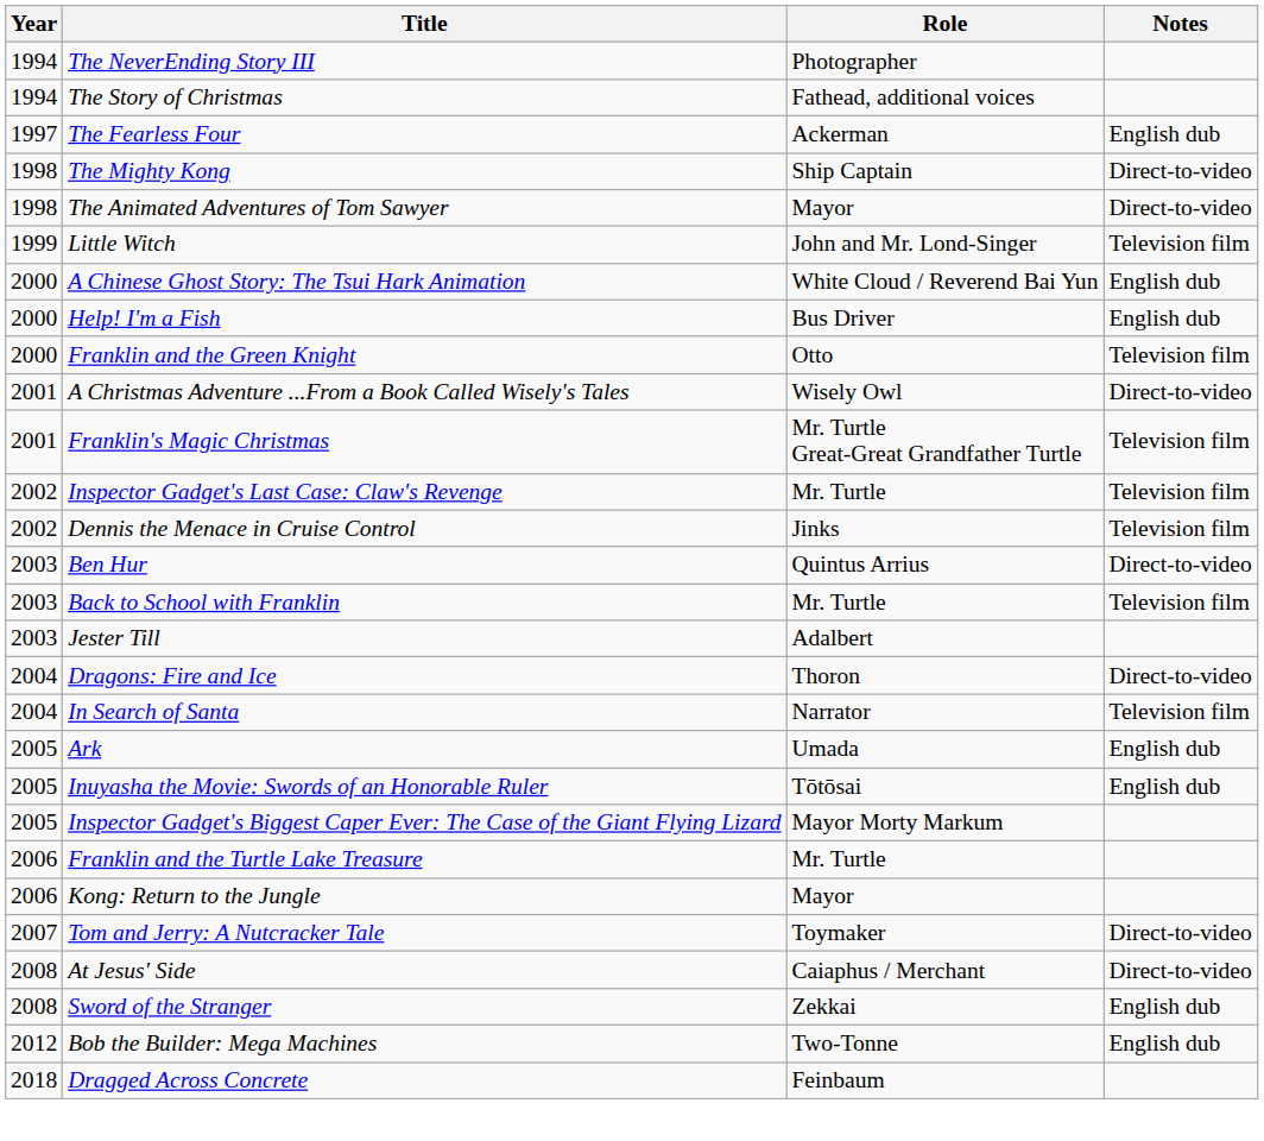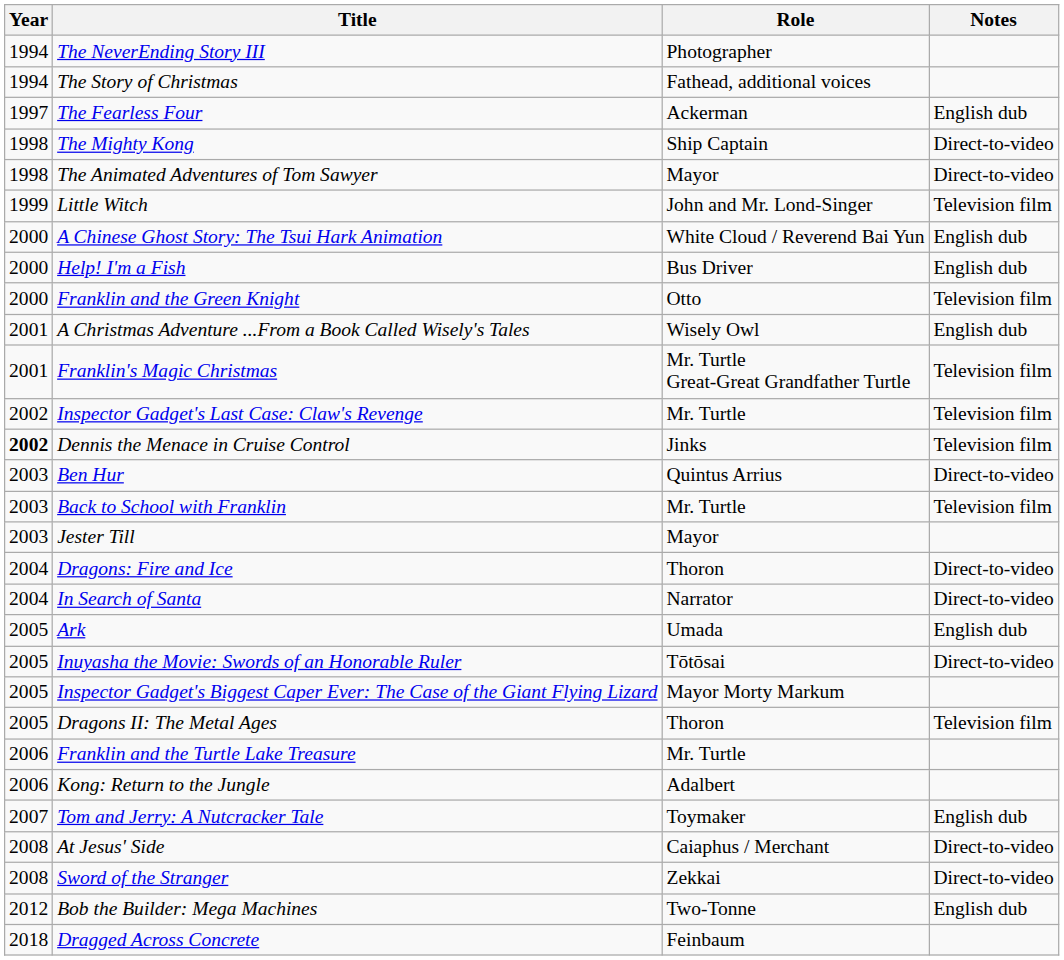 <table class="wikitable sortable">
 <tr>
 <th>Year</th>
 <th>Title</th>
 <th>Role</th>
 <th class="unsortable">Notes</th>
 </tr>
 <tr>
 <td>1994</td>
 <td data-sort-value="NeverEnding Story III, The"><em><a href='#'>The NeverEnding Story III</a></em></td>
 <td>Photographer</td>
 <td></td>
 </tr>
 <tr>
 <td>1994</td>
 <td data-sort-value="Story of Christmas, The"><em>The Story of Christmas</em></td>
 <td>Fathead, additional voices</td>
 <td></td>
 </tr>
 <tr>
 <td>1997</td>
 <td data-sort-value="Fearless Four, The"><em><a href='#'>The Fearless Four</a></em></td>
 <td>Ackerman</td>
 <td>English dub</td>
 </tr>
 <tr>
 <td>1998</td>
 <td data-sort-value="Mighty Kong, The"><em><a href='#'>The Mighty Kong</a></em></td>
 <td>Ship Captain</td>
 <td>Direct-to-video</td>
 </tr>
 <tr>
 <td>1998</td>
 <td data-sort-value="Animated Adventures of Tom Sawyer, The"><em>The Animated Adventures of Tom Sawyer</em></td>
 <td>Mayor</td>
 <td>Direct-to-video</td>
 </tr>
 <tr>
 <td>1999</td>
 <td><em>Little Witch</em></td>
 <td>John and Mr. Lond-Singer</td>
 <td>Television film</td>
 </tr>
 <tr>
 <td>2000</td>
 <td data-sort-value="Chinese Ghost Story: The Tsui Hark Animation, A"><em><a href='#'>A Chinese Ghost Story: The Tsui Hark Animation</a></em></td>
 <td>White Cloud / Reverend Bai Yun</td>
 <td>English dub</td>
 </tr>
 <tr>
 <td>2000</td>
 <td><em><a href='#'>Help! I'm a Fish</a></em></td>
 <td>Bus Driver</td>
 <td>English dub</td>
 </tr>
 <tr>
 <td>2000</td>
 <td><em><a href='#'>Franklin and the Green Knight</a></em></td>
 <td>Otto</td>
 <td>Television film</td>
 </tr>
 <tr>
 <td>2001</td>
 <td data-sort-value="Christmas Adventure ...From a Book Called Wisely's Tales, A"><em>A Christmas Adventure ...From a Book Called Wisely's Tales</em></td>
 <td>Wisely Owl</td>
-<td>Direct-to-video</td>
+<td>English dub</td>
 </tr>
 <tr>
 <td>2001</td>
 <td><em><a href='#'>Franklin's Magic Christmas</a></em></td>
 <td>Mr. Turtle<br>Great-Great Grandfather Turtle</td>
 <td>Television film</td>
 </tr>
 <tr>
 <td>2002</td>
 <td><em><a href='#'>Inspector Gadget's Last Case: Claw's Revenge</a></em></td>
 <td>Mr. Turtle</td>
 <td>Television film</td>
 </tr>
 <tr>
-<td>2002</td>
+<td><strong>2002</strong></td>
 <td><em>Dennis the Menace in Cruise Control</em></td>
 <td>Jinks</td>
 <td>Television film</td>
 </tr>
 <tr>
 <td>2003</td>
 <td><em><a href='#'>Ben Hur</a></em></td>
 <td>Quintus Arrius</td>
 <td>Direct-to-video</td>
 </tr>
 <tr>
 <td>2003</td>
 <td><em><a href='#'>Back to School with Franklin</a></em></td>
 <td>Mr. Turtle</td>
 <td>Television film</td>
 </tr>
 <tr>
 <td>2003</td>
 <td><em>Jester Till</em></td>
-<td>Adalbert</td>
+<td>Mayor</td>
 <td></td>
 </tr>
 <tr>
 <td>2004</td>
 <td><em><a href='#'>Dragons: Fire and Ice</a></em></td>
 <td>Thoron</td>
 <td>Direct-to-video</td>
 </tr>
 <tr>
 <td>2004</td>
 <td><em><a href='#'>In Search of Santa</a></em></td>
 <td>Narrator</td>
-<td>Television film</td>
+<td>Direct-to-video</td>
 </tr>
 <tr>
 <td>2005</td>
 <td><em><a href='#'>Ark</a></em></td>
 <td>Umada</td>
 <td>English dub</td>
 </tr>
 <tr>
 <td>2005</td>
 <td><em><a href='#'>Inuyasha the Movie: Swords of an Honorable Ruler</a></em></td>
 <td>Tōtōsai</td>
-<td>English dub</td>
+<td>Direct-to-video</td>
 </tr>
 <tr>
 <td>2005</td>
 <td><em><a href='#'>Inspector Gadget's Biggest Caper Ever: The Case of the Giant Flying Lizard</a></em></td>
 <td>Mayor Morty Markum</td>
 <td></td>
+</tr>
+<tr>
+<td>2005</td>
+<td><em>Dragons II: The Metal Ages</em></td>
+<td>Thoron</td>
+<td>Television film</td>
 </tr>
 <tr>
 <td>2006</td>
 <td><em><a href='#'>Franklin and the Turtle Lake Treasure</a></em></td>
 <td>Mr. Turtle</td>
 <td></td>
 </tr>
 <tr>
 <td>2006</td>
 <td><em>Kong: Return to the Jungle</em></td>
-<td>Mayor</td>
+<td>Adalbert</td>
 <td></td>
 </tr>
 <tr>
 <td>2007</td>
 <td><em><a href='#'>Tom and Jerry: A Nutcracker Tale</a></em></td>
 <td>Toymaker</td>
-<td>Direct-to-video</td>
+<td>English dub</td>
 </tr>
 <tr>
 <td>2008</td>
 <td><em>At Jesus' Side</em></td>
 <td>Caiaphus / Merchant</td>
 <td>Direct-to-video</td>
 </tr>
 <tr>
 <td>2008</td>
 <td><em><a href='#'>Sword of the Stranger</a></em></td>
 <td>Zekkai</td>
-<td>English dub</td>
+<td>Direct-to-video</td>
 </tr>
 <tr>
 <td>2012</td>
 <td><em>Bob the Builder: Mega Machines</em></td>
 <td>Two-Tonne</td>
 <td>English dub</td>
 </tr>
 <tr>
 <td>2018</td>
 <td><em><a href='#'>Dragged Across Concrete</a></em></td>
 <td>Feinbaum</td>
 <td></td>
 </tr>
 </table>
